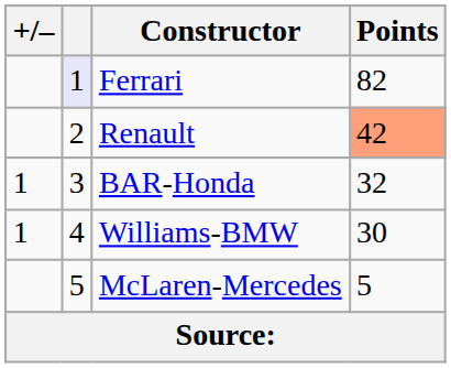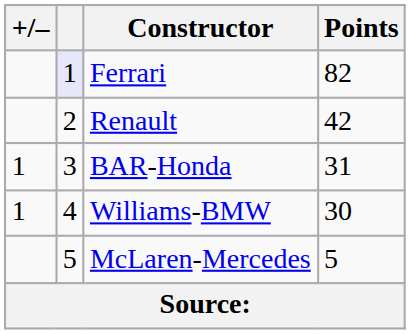 <table class="wikitable" style="font-size: 85%;">
 <tr>
 <th scope="col">+/–</th>
 <th scope="col"></th>
 <th scope="col">Constructor</th>
 <th scope="col">Points</th>
 </tr>
 <tr>
 <td></td>
 <td align="center" style="background: lavender;">1</td>
 <td> <a href='#'>Ferrari</a></td>
 <td>82</td>
 </tr>
 <tr>
 <td></td>
 <td align="center">2</td>
 <td> <a href='#'>Renault</a></td>
-<td style="background: lightsalmon;">42</td>
+<td>42</td>
 </tr>
 <tr>
 <td> 1</td>
 <td align="center">3</td>
 <td> <a href='#'>BAR</a>-<a href='#'>Honda</a></td>
-<td>32</td>
+<td>31</td>
 </tr>
 <tr>
 <td> 1</td>
 <td align="center">4</td>
 <td> <a href='#'>Williams</a>-<a href='#'>BMW</a></td>
 <td>30</td>
 </tr>
 <tr>
 <td></td>
 <td align="center">5</td>
 <td> <a href='#'>McLaren</a>-<a href='#'>Mercedes</a></td>
 <td>5</td>
 </tr>
 <tr>
 <th colspan=4>Source: </th>
 </tr>
 </table>
